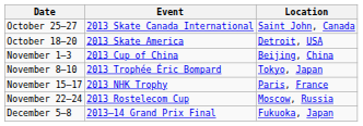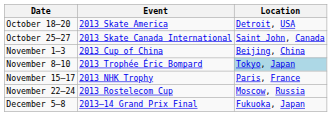 <table class="wikitable">
 <tr>
 <th>Date</th>
 <th>Event</th>
 <th>Location</th>
 </tr>
 <tr>
+<td>October 18–20</td>
+<td><a href='#'>2013 Skate America</a></td>
+<td> <a href='#'>Detroit</a>, <a href='#'>USA</a></td>
+</tr>
+<tr>
 <td>October 25–27</td>
 <td><a href='#'>2013 Skate Canada International</a></td>
 <td> <a href='#'>Saint John</a>, <a href='#'>Canada</a></td>
-</tr>
-<tr>
-<td>October 18–20</td>
-<td><a href='#'>2013 Skate America</a></td>
-<td> <a href='#'>Detroit</a>, <a href='#'>USA</a></td>
 </tr>
 <tr>
 <td>November 1–3</td>
 <td><a href='#'>2013 Cup of China</a></td>
 <td> <a href='#'>Beijing</a>, <a href='#'>China</a></td>
 </tr>
 <tr>
 <td>November 8–10</td>
 <td><a href='#'>2013 Trophée Éric Bompard</a></td>
-<td> <a href='#'>Tokyo</a>, <a href='#'>Japan</a></td>
+<td style="background: lightblue;"> <a href='#'>Tokyo</a>, <a href='#'>Japan</a></td>
 </tr>
 <tr>
 <td>November 15–17</td>
 <td><a href='#'>2013 NHK Trophy</a></td>
 <td> <a href='#'>Paris</a>, <a href='#'>France</a></td>
 </tr>
 <tr>
 <td>November 22–24</td>
 <td><a href='#'>2013 Rostelecom Cup</a></td>
 <td> <a href='#'>Moscow</a>, <a href='#'>Russia</a></td>
 </tr>
 <tr>
 <td>December 5–8</td>
 <td><a href='#'>2013–14 Grand Prix Final</a></td>
 <td> <a href='#'>Fukuoka</a>, <a href='#'>Japan</a></td>
 </tr>
 </table>
